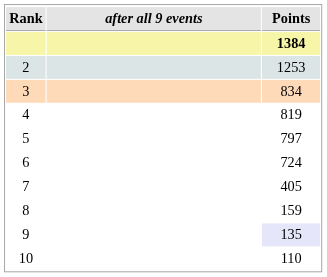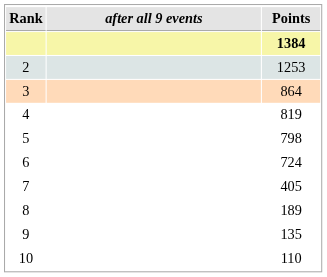 <table cellspacing="1" cellpadding="3" style="border:1px solid #AAAAAA;font-size:86%">
 <tr style="background-color: #E4E4E4;">
 </tr>
 <tr style="background-color: #E4E4E4;">
 <th style="border-bottom:1px solid #AAAAAA; width: 10px;">Rank</th>
 <th style="border-bottom:1px solid #AAAAAA; width: 200px;"><em>after all 9 events</em></th>
 <th style="border-bottom:1px solid #AAAAAA; width: 50px;">Points</th>
 </tr>
 <tr style="background:#f7f6a8;">
 <td align=center></td>
 <td><strong></strong></td>
 <td align=center><strong>1384</strong></td>
 </tr>
 <tr style="background:#dce5e5;">
 <td align=center>2</td>
 <td></td>
 <td align=center>1253</td>
 </tr>
 <tr style="background:#ffdab9;">
 <td align=center>3</td>
 <td></td>
-<td align=center>834</td>
+<td align=center>864</td>
 </tr>
 <tr>
 <td align=center>4</td>
 <td></td>
 <td align=center>819</td>
 </tr>
 <tr>
 <td align=center>5</td>
 <td></td>
-<td align=center>797</td>
+<td align=center>798</td>
 </tr>
 <tr>
 <td align=center>6</td>
 <td></td>
 <td align=center>724</td>
 </tr>
 <tr>
 <td align=center>7</td>
 <td>  </td>
 <td align=center>405</td>
 </tr>
 <tr>
 <td align=center>8</td>
 <td></td>
-<td align=center>159</td>
+<td align=center>189</td>
 </tr>
 <tr>
 <td align=center>9</td>
 <td></td>
-<td align=center style="background: lavender;">135</td>
+<td align=center>135</td>
 </tr>
 <tr>
 <td align=center>10</td>
 <td></td>
 <td align=center>110</td>
 </tr>
 </table>
